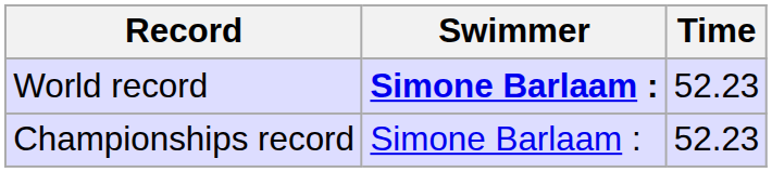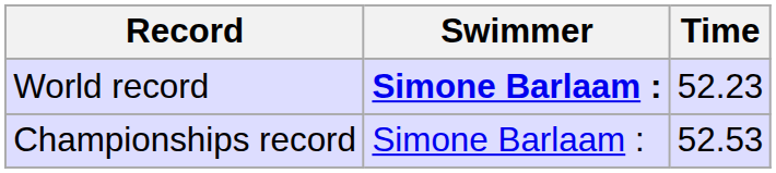 <table class="wikitable">
 <tr>
 <th>Record</th>
 <th>Swimmer</th>
 <th>Time</th>
 </tr>
 <tr bgcolor=ddddff>
 <td>World record</td>
 <td><strong><a href='#'>Simone Barlaam</a>  :</strong></td>
 <td>52.23</td>
 </tr>
 <tr bgcolor=ddddff>
 <td>Championships record</td>
 <td><a href='#'>Simone Barlaam</a>  :</td>
-<td>52.23</td>
+<td>52.53</td>
 </tr>
 </table>
